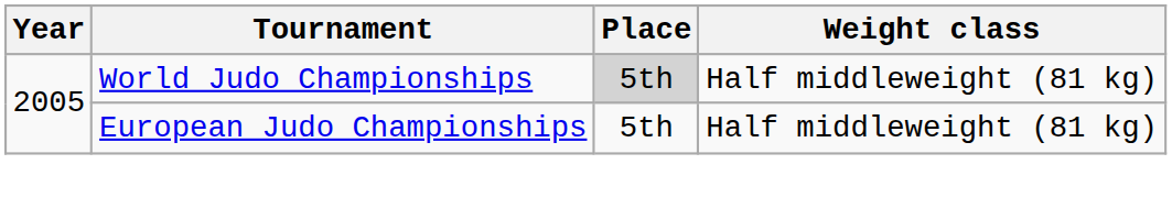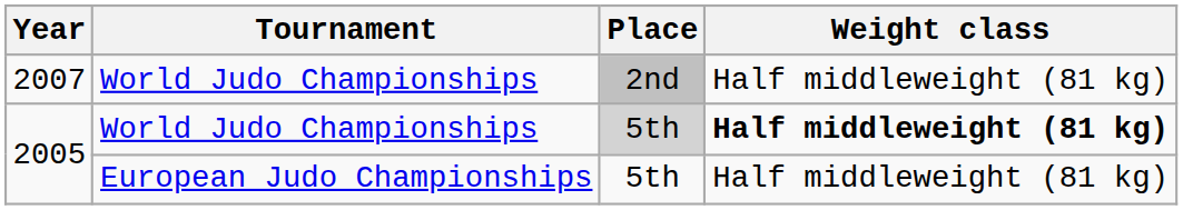 <table class=wikitable>
 <tr>
 <th>Year</th>
 <th>Tournament</th>
 <th>Place</th>
 <th>Weight class</th>
 </tr>
 <tr>
+<td>2007</td>
+<td><a href='#'>World Judo Championships</a></td>
+<td bgcolor="silver" align="center">2nd</td>
+<td>Half middleweight (81 kg)</td>
+</tr>
+<tr>
 <td rowspan=2>2005</td>
 <td><a href='#'>World Judo Championships</a></td>
 <td align="center" style="background: lightgrey;">5th</td>
-<td>Half middleweight (81 kg)</td>
+<td><strong>Half middleweight (81 kg)</strong></td>
 </tr>
 <tr>
 <td><a href='#'>European Judo Championships</a></td>
 <td align="center">5th</td>
 <td>Half middleweight (81 kg)</td>
 </tr>
 </table>
